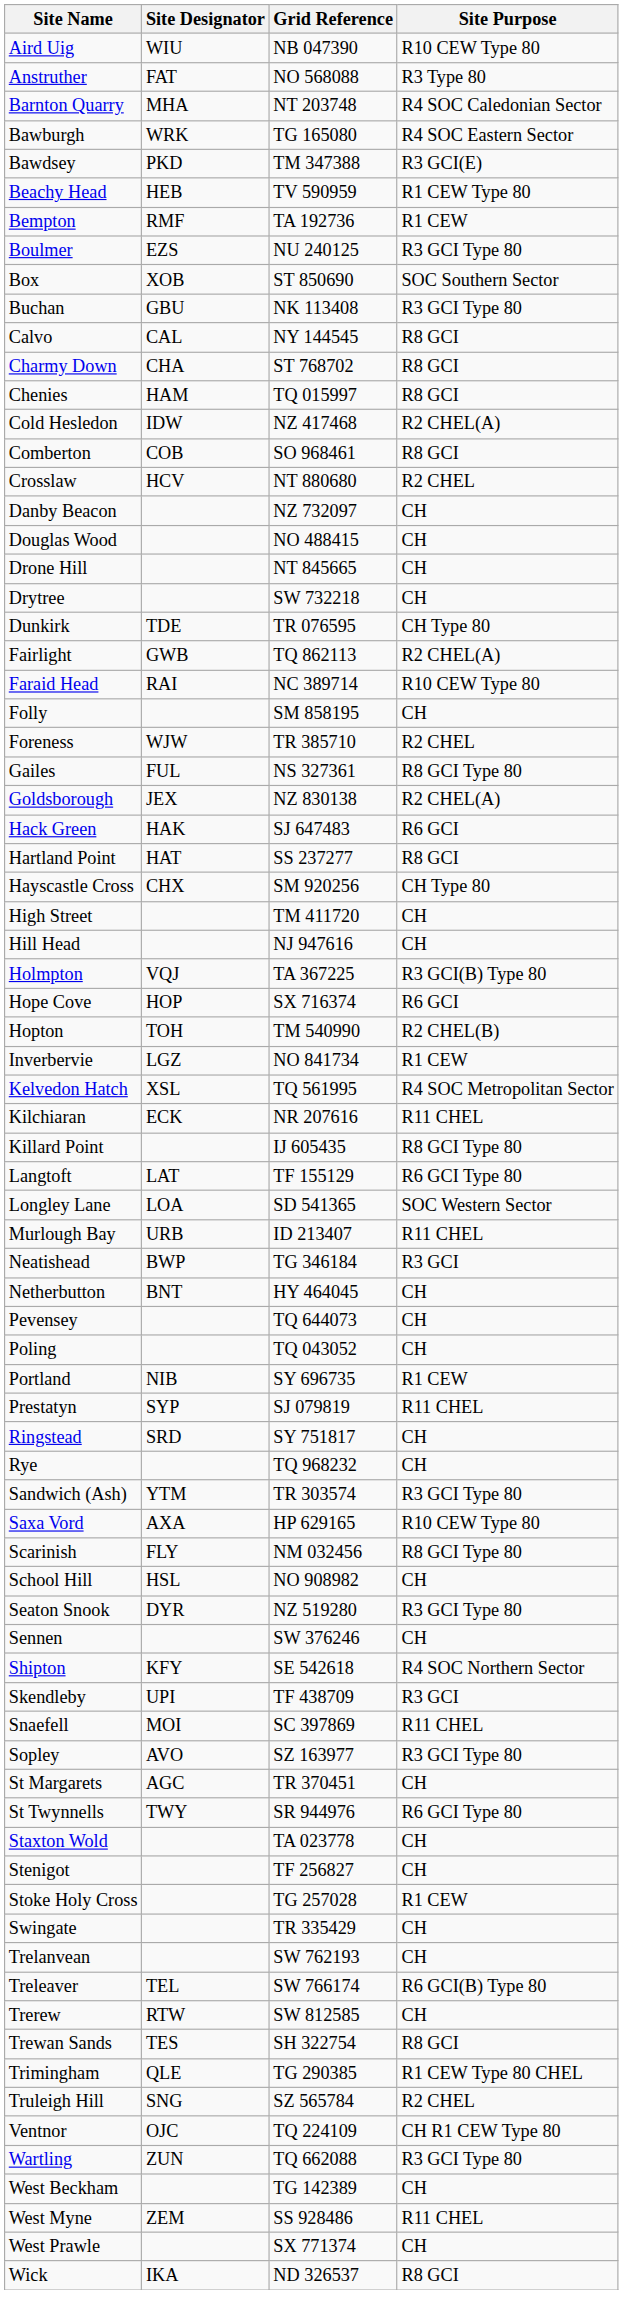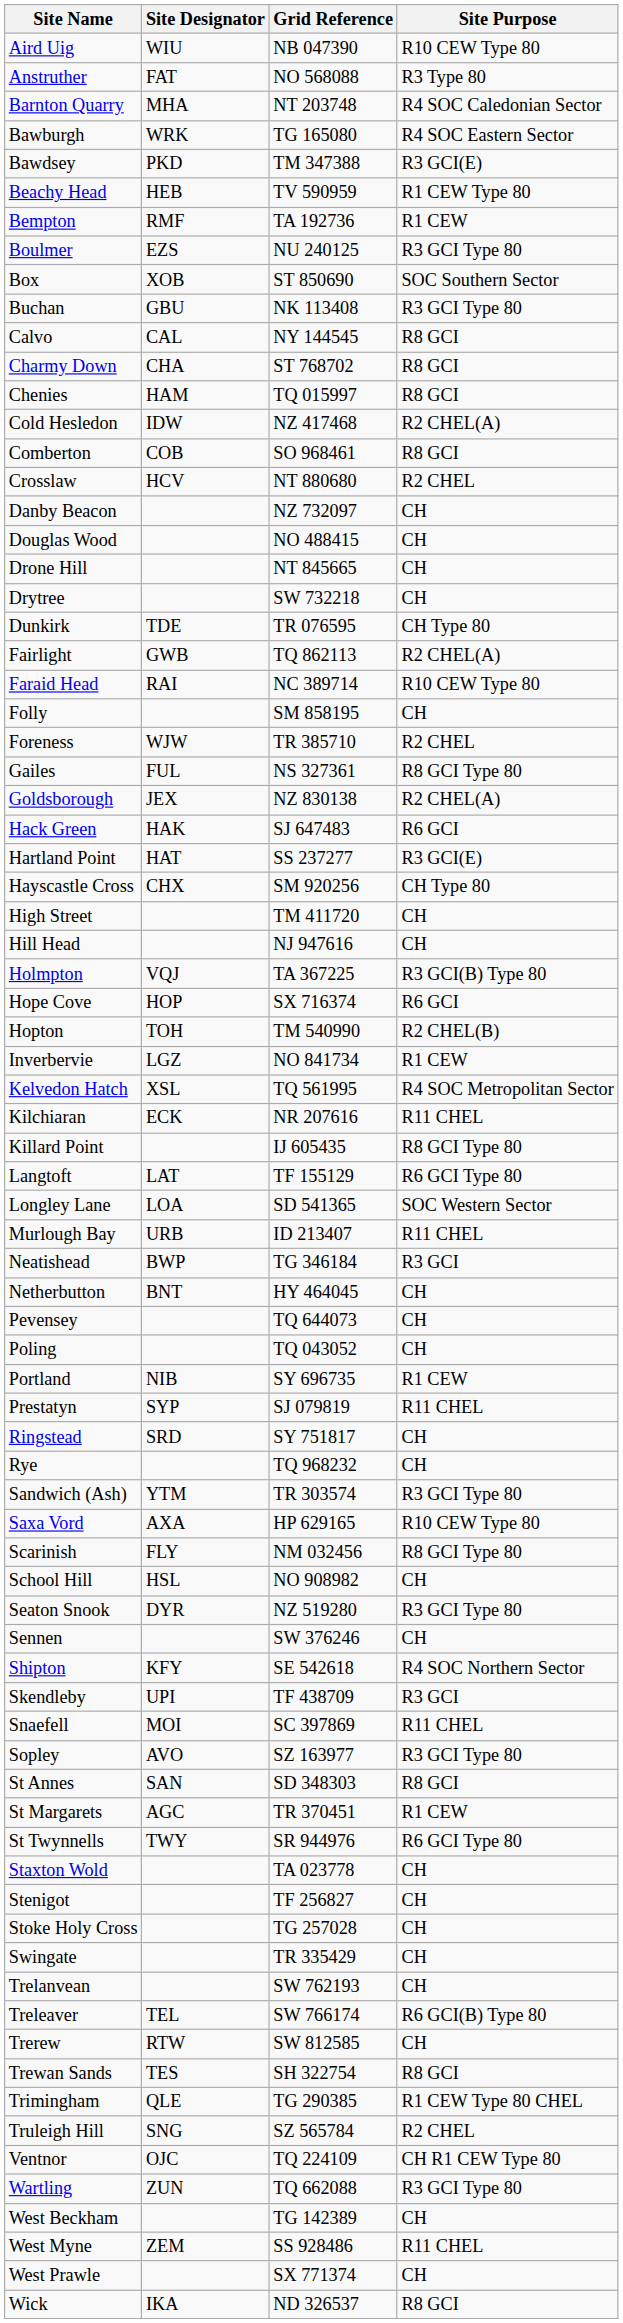 <table class="wikitable sortable">
 <tr>
 <th>Site Name</th>
 <th>Site Designator</th>
 <th>Grid Reference</th>
 <th>Site Purpose</th>
 </tr>
 <tr>
 <td><a href='#'>Aird Uig</a></td>
 <td>WIU</td>
 <td>NB 047390</td>
 <td>R10 CEW Type 80</td>
 </tr>
 <tr>
 <td><a href='#'>Anstruther</a></td>
 <td>FAT</td>
 <td>NO 568088</td>
 <td>R3 Type 80</td>
 </tr>
 <tr>
 <td><a href='#'>Barnton Quarry</a></td>
 <td>MHA</td>
 <td>NT 203748</td>
 <td>R4 SOC Caledonian Sector</td>
 </tr>
 <tr>
 <td>Bawburgh</td>
 <td>WRK</td>
 <td>TG 165080</td>
 <td>R4 SOC Eastern Sector</td>
 </tr>
 <tr>
 <td>Bawdsey</td>
 <td>PKD</td>
 <td>TM 347388</td>
 <td>R3 GCI(E)</td>
 </tr>
 <tr>
 <td><a href='#'>Beachy Head</a></td>
 <td>HEB</td>
 <td>TV 590959</td>
 <td>R1 CEW Type 80</td>
 </tr>
 <tr>
 <td><a href='#'>Bempton</a></td>
 <td>RMF</td>
 <td>TA 192736</td>
 <td>R1 CEW</td>
 </tr>
 <tr>
 <td><a href='#'>Boulmer</a></td>
 <td>EZS</td>
 <td>NU 240125</td>
 <td>R3 GCI Type 80</td>
 </tr>
 <tr>
 <td>Box</td>
 <td>XOB</td>
 <td>ST 850690</td>
 <td>SOC Southern Sector</td>
 </tr>
 <tr>
 <td>Buchan</td>
 <td>GBU</td>
 <td>NK 113408</td>
 <td>R3 GCI Type 80</td>
 </tr>
 <tr>
 <td>Calvo</td>
 <td>CAL</td>
 <td>NY 144545</td>
 <td>R8 GCI</td>
 </tr>
 <tr>
 <td><a href='#'>Charmy Down</a></td>
 <td>CHA</td>
 <td>ST 768702</td>
 <td>R8 GCI</td>
 </tr>
 <tr>
 <td>Chenies</td>
 <td>HAM</td>
 <td>TQ 015997</td>
 <td>R8 GCI</td>
 </tr>
 <tr>
 <td>Cold Hesledon</td>
 <td>IDW</td>
 <td>NZ 417468</td>
 <td>R2 CHEL(A)</td>
 </tr>
 <tr>
 <td>Comberton</td>
 <td>COB</td>
 <td>SO 968461</td>
 <td>R8 GCI</td>
 </tr>
 <tr>
 <td>Crosslaw</td>
 <td>HCV</td>
 <td>NT 880680</td>
 <td>R2 CHEL</td>
 </tr>
 <tr>
 <td>Danby Beacon</td>
 <td></td>
 <td>NZ 732097</td>
 <td>CH</td>
 </tr>
 <tr>
 <td>Douglas Wood</td>
 <td></td>
 <td>NO 488415</td>
 <td>CH</td>
 </tr>
 <tr>
 <td>Drone Hill</td>
 <td></td>
 <td>NT 845665</td>
 <td>CH</td>
 </tr>
 <tr>
 <td>Drytree</td>
 <td></td>
 <td>SW 732218</td>
 <td>CH</td>
 </tr>
 <tr>
 <td>Dunkirk</td>
 <td>TDE</td>
 <td>TR 076595</td>
 <td>CH Type 80</td>
 </tr>
 <tr>
 <td>Fairlight</td>
 <td>GWB</td>
 <td>TQ 862113</td>
 <td>R2 CHEL(A)</td>
 </tr>
 <tr>
 <td><a href='#'>Faraid Head</a></td>
 <td>RAI</td>
 <td>NC 389714</td>
 <td>R10 CEW Type 80</td>
 </tr>
 <tr>
 <td>Folly</td>
 <td></td>
 <td>SM 858195</td>
 <td>CH</td>
 </tr>
 <tr>
 <td>Foreness</td>
 <td>WJW</td>
 <td>TR 385710</td>
 <td>R2 CHEL</td>
 </tr>
 <tr>
 <td>Gailes</td>
 <td>FUL</td>
 <td>NS 327361</td>
 <td>R8 GCI Type 80</td>
 </tr>
 <tr>
 <td><a href='#'>Goldsborough</a></td>
 <td>JEX</td>
 <td>NZ 830138</td>
 <td>R2 CHEL(A)</td>
 </tr>
 <tr>
 <td><a href='#'>Hack Green</a></td>
 <td>HAK</td>
 <td>SJ 647483</td>
 <td>R6 GCI</td>
 </tr>
 <tr>
 <td>Hartland Point</td>
 <td>HAT</td>
 <td>SS 237277</td>
-<td>R8 GCI</td>
+<td>R3 GCI(E)</td>
 </tr>
 <tr>
 <td>Hayscastle Cross</td>
 <td>CHX</td>
 <td>SM 920256</td>
 <td>CH Type 80</td>
 </tr>
 <tr>
 <td>High Street</td>
 <td></td>
 <td>TM 411720</td>
 <td>CH</td>
 </tr>
 <tr>
 <td>Hill Head</td>
 <td></td>
 <td>NJ 947616</td>
 <td>CH</td>
 </tr>
 <tr>
 <td><a href='#'>Holmpton</a></td>
 <td>VQJ</td>
 <td>TA 367225</td>
 <td>R3 GCI(B) Type 80</td>
 </tr>
 <tr>
 <td>Hope Cove</td>
 <td>HOP</td>
 <td>SX 716374</td>
 <td>R6 GCI</td>
 </tr>
 <tr>
 <td>Hopton</td>
 <td>TOH</td>
 <td>TM 540990</td>
 <td>R2 CHEL(B)</td>
 </tr>
 <tr>
 <td>Inverbervie</td>
 <td>LGZ</td>
 <td>NO 841734</td>
 <td>R1 CEW</td>
 </tr>
 <tr>
 <td><a href='#'>Kelvedon Hatch</a></td>
 <td>XSL</td>
 <td>TQ 561995</td>
 <td>R4 SOC Metropolitan Sector</td>
 </tr>
 <tr>
 <td>Kilchiaran</td>
 <td>ECK</td>
 <td>NR 207616</td>
 <td>R11 CHEL</td>
 </tr>
 <tr>
 <td>Killard Point</td>
 <td></td>
 <td>IJ 605435</td>
 <td>R8 GCI Type 80</td>
 </tr>
 <tr>
 <td>Langtoft</td>
 <td>LAT</td>
 <td>TF 155129</td>
 <td>R6 GCI Type 80</td>
 </tr>
 <tr>
 <td>Longley Lane</td>
 <td>LOA</td>
 <td>SD 541365</td>
 <td>SOC Western Sector</td>
 </tr>
 <tr>
 <td>Murlough Bay</td>
 <td>URB</td>
 <td>ID 213407</td>
 <td>R11 CHEL</td>
 </tr>
 <tr>
 <td>Neatishead</td>
 <td>BWP</td>
 <td>TG 346184</td>
 <td>R3 GCI</td>
 </tr>
 <tr>
 <td>Netherbutton</td>
 <td>BNT</td>
 <td>HY 464045</td>
 <td>CH</td>
 </tr>
 <tr>
 <td>Pevensey</td>
 <td></td>
 <td>TQ 644073</td>
 <td>CH</td>
 </tr>
 <tr>
 <td>Poling</td>
 <td></td>
 <td>TQ 043052</td>
 <td>CH</td>
 </tr>
 <tr>
 <td>Portland</td>
 <td>NIB</td>
 <td>SY 696735</td>
 <td>R1 CEW</td>
 </tr>
 <tr>
 <td>Prestatyn</td>
 <td>SYP</td>
 <td>SJ 079819</td>
 <td>R11 CHEL</td>
 </tr>
 <tr>
 <td><a href='#'>Ringstead</a></td>
 <td>SRD</td>
 <td>SY 751817</td>
 <td>CH</td>
 </tr>
 <tr>
 <td>Rye</td>
 <td></td>
 <td>TQ 968232</td>
 <td>CH</td>
 </tr>
 <tr>
 <td>Sandwich (Ash)</td>
 <td>YTM</td>
 <td>TR 303574</td>
 <td>R3 GCI Type 80</td>
 </tr>
 <tr>
 <td><a href='#'>Saxa Vord</a></td>
 <td>AXA</td>
 <td>HP 629165</td>
 <td>R10 CEW Type 80</td>
 </tr>
 <tr>
 <td>Scarinish</td>
 <td>FLY</td>
 <td>NM 032456</td>
 <td>R8 GCI Type 80</td>
 </tr>
 <tr>
 <td>School Hill</td>
 <td>HSL</td>
 <td>NO 908982</td>
 <td>CH</td>
 </tr>
 <tr>
 <td>Seaton Snook</td>
 <td>DYR</td>
 <td>NZ 519280</td>
 <td>R3 GCI Type 80</td>
 </tr>
 <tr>
 <td>Sennen</td>
 <td></td>
 <td>SW 376246</td>
 <td>CH</td>
 </tr>
 <tr>
 <td><a href='#'>Shipton</a></td>
 <td>KFY</td>
 <td>SE 542618</td>
 <td>R4 SOC Northern Sector</td>
 </tr>
 <tr>
 <td>Skendleby</td>
 <td>UPI</td>
 <td>TF 438709</td>
 <td>R3 GCI</td>
 </tr>
 <tr>
 <td>Snaefell</td>
 <td>MOI</td>
 <td>SC 397869</td>
 <td>R11 CHEL</td>
 </tr>
 <tr>
 <td>Sopley</td>
 <td>AVO</td>
 <td>SZ 163977</td>
 <td>R3 GCI Type 80</td>
 </tr>
 <tr>
+<td>St Annes</td>
+<td>SAN</td>
+<td>SD 348303</td>
+<td>R8 GCI</td>
+</tr>
+<tr>
 <td>St Margarets</td>
 <td>AGC</td>
 <td>TR 370451</td>
-<td>CH</td>
+<td>R1 CEW</td>
 </tr>
 <tr>
 <td>St Twynnells</td>
 <td>TWY</td>
 <td>SR 944976</td>
 <td>R6 GCI Type 80</td>
 </tr>
 <tr>
 <td><a href='#'>Staxton Wold</a></td>
 <td></td>
 <td>TA 023778</td>
 <td>CH</td>
 </tr>
 <tr>
 <td>Stenigot</td>
 <td></td>
 <td>TF 256827</td>
 <td>CH</td>
 </tr>
 <tr>
 <td>Stoke Holy Cross</td>
 <td></td>
 <td>TG 257028</td>
-<td>R1 CEW</td>
+<td>CH</td>
 </tr>
 <tr>
 <td>Swingate</td>
 <td></td>
 <td>TR 335429</td>
 <td>CH</td>
 </tr>
 <tr>
 <td>Trelanvean</td>
 <td></td>
 <td>SW 762193</td>
 <td>CH</td>
 </tr>
 <tr>
 <td>Treleaver</td>
 <td>TEL</td>
 <td>SW 766174</td>
 <td>R6 GCI(B) Type 80</td>
 </tr>
 <tr>
 <td>Trerew</td>
 <td>RTW</td>
 <td>SW 812585</td>
 <td>CH</td>
 </tr>
 <tr>
 <td>Trewan Sands</td>
 <td>TES</td>
 <td>SH 322754</td>
 <td>R8 GCI</td>
 </tr>
 <tr>
 <td>Trimingham</td>
 <td>QLE</td>
 <td>TG 290385</td>
 <td>R1 CEW Type 80 CHEL</td>
 </tr>
 <tr>
 <td>Truleigh Hill</td>
 <td>SNG</td>
 <td>SZ 565784</td>
 <td>R2 CHEL</td>
 </tr>
 <tr>
 <td>Ventnor</td>
 <td>OJC</td>
 <td>TQ 224109</td>
 <td>CH R1 CEW Type 80</td>
 </tr>
 <tr>
 <td><a href='#'>Wartling</a></td>
 <td>ZUN</td>
 <td>TQ 662088</td>
 <td>R3 GCI Type 80</td>
 </tr>
 <tr>
 <td>West Beckham</td>
 <td></td>
 <td>TG 142389</td>
 <td>CH</td>
 </tr>
 <tr>
 <td>West Myne</td>
 <td>ZEM</td>
 <td>SS 928486</td>
 <td>R11 CHEL</td>
 </tr>
 <tr>
 <td>West Prawle</td>
 <td></td>
 <td>SX 771374</td>
 <td>CH</td>
 </tr>
 <tr>
 <td>Wick</td>
 <td>IKA</td>
 <td>ND 326537</td>
 <td>R8 GCI</td>
 </tr>
 <tr>
 </tr>
 </table>
